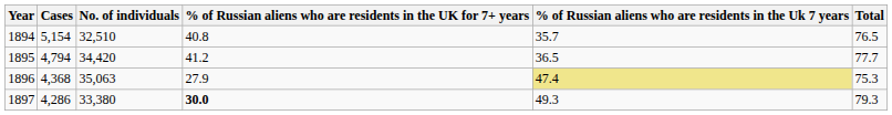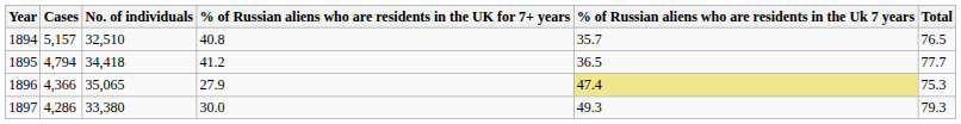 <table class="wikitable">
 <tr>
 <th>Year</th>
 <th>Cases</th>
 <th>No. of individuals</th>
 <th>% of Russian aliens who are residents in the UK for 7+ years</th>
 <th>% of Russian aliens who are residents in the Uk 7 years</th>
 <th>Total</th>
 </tr>
 <tr>
 <td>1894</td>
-<td>5,154</td>
+<td>5,157</td>
 <td>32,510</td>
 <td>40.8</td>
 <td>35.7</td>
 <td>76.5</td>
 </tr>
 <tr>
 <td>1895</td>
 <td>4,794</td>
-<td>34,420</td>
+<td>34,418</td>
 <td>41.2</td>
 <td>36.5</td>
 <td>77.7</td>
 </tr>
 <tr>
 <td>1896</td>
-<td>4,368</td>
-<td>35,063</td>
+<td>4,366</td>
+<td>35,065</td>
 <td>27.9</td>
 <td style="background: khaki;">47.4</td>
 <td>75.3</td>
 </tr>
 <tr>
 <td>1897</td>
 <td>4,286</td>
 <td>33,380</td>
-<td><strong>30.0</strong></td>
+<td>30.0</td>
 <td>49.3</td>
 <td>79.3</td>
 </tr>
 </table>
